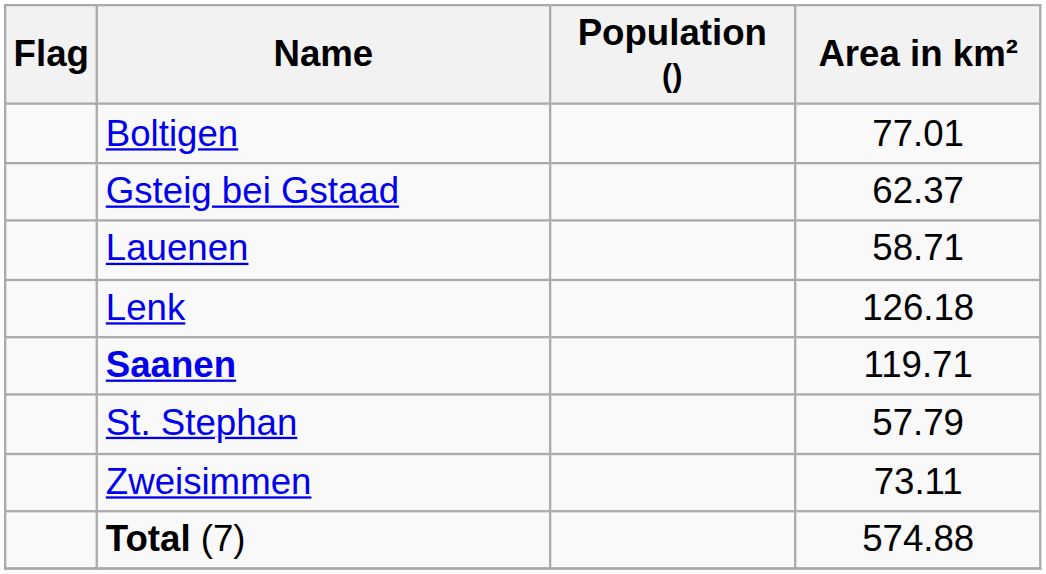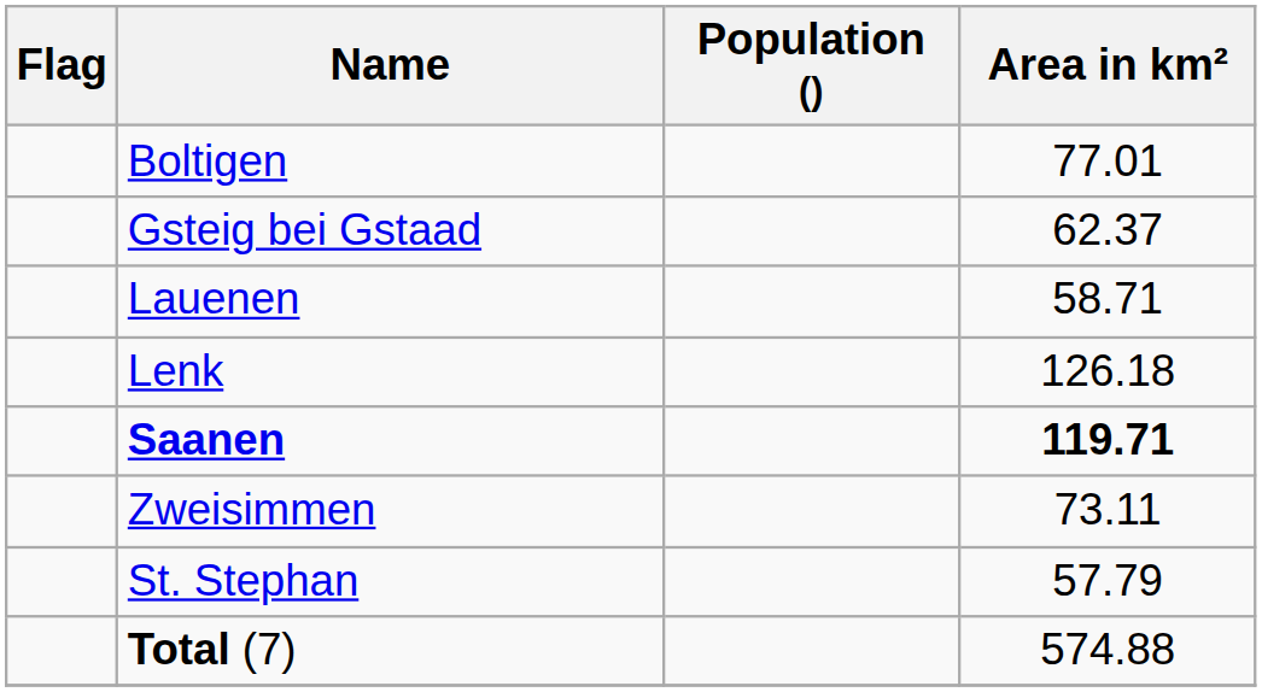 <table class="wikitable">
 <tr>
 <th>Flag</th>
 <th width="190">Name</th>
 <th width="100">Population<br><small>()</small></th>
 <th width="100">Area in km²</th>
 </tr>
 <tr>
 <td align="center"></td>
 <td><a href='#'>Boltigen</a></td>
 <td align="center"></td>
 <td align="center">77.01</td>
 </tr>
 <tr>
 <td align="center"></td>
 <td><a href='#'>Gsteig bei Gstaad</a></td>
 <td align="center"></td>
 <td align="center">62.37</td>
 </tr>
 <tr>
 <td align="center"></td>
 <td><a href='#'>Lauenen</a></td>
 <td align="center"></td>
 <td align="center">58.71</td>
 </tr>
 <tr>
 <td align="center"></td>
 <td><a href='#'>Lenk</a></td>
 <td align="center"></td>
 <td align="center">126.18</td>
 </tr>
 <tr>
 <td align="center"></td>
 <td><strong><a href='#'>Saanen</a></strong></td>
 <td align="center"></td>
-<td align="center">119.71</td>
+<td align="center"><strong>119.71</strong></td>
+</tr>
+<tr>
+<td align="center"></td>
+<td><a href='#'>Zweisimmen</a></td>
+<td align="center"></td>
+<td align="center">73.11</td>
 </tr>
 <tr>
 <td align="center"></td>
 <td><a href='#'>St. Stephan</a></td>
 <td align="center"></td>
 <td align="center">57.79</td>
-</tr>
-<tr>
-<td align="center"></td>
-<td><a href='#'>Zweisimmen</a></td>
-<td align="center"></td>
-<td align="center">73.11</td>
 </tr>
 <tr>
 <td></td>
 <td><strong>Total</strong> (7)</td>
 <td align="center"></td>
 <td align="center">574.88</td>
 </tr>
 <tr>
 </tr>
 </table>
